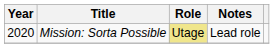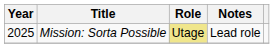 <table class="wikitable">
 <tr>
 <th>Year</th>
 <th>Title</th>
 <th>Role</th>
 <th>Notes</th>
 <th></th>
 </tr>
 <tr>
-<td>2020</td>
+<td>2025</td>
 <td><em>Mission: Sorta Possible</em></td>
 <td style="background: khaki;">Utage</td>
 <td>Lead role</td>
 <td></td>
 </tr>
 <tr>
 </tr>
 </table>
